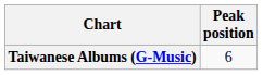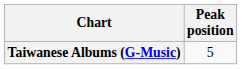 <table class="wikitable plainrowheaders sortable">
 <tr>
 <th align="left">Chart</th>
 <th align="center">Peak<br>position</th>
 </tr>
 <tr>
 <th scope="row">Taiwanese Albums (<a href='#'>G-Music</a>)</th>
-<td align="center">6</td>
+<td align="center">5</td>
 </tr>
 </table>
